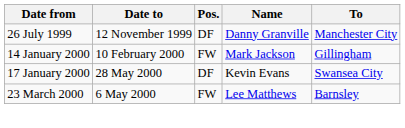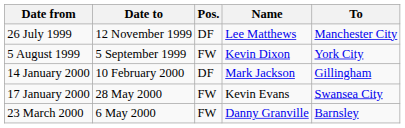 <table class="wikitable">
 <tr>
 <th>Date from</th>
 <th>Date to</th>
 <th>Pos.</th>
 <th>Name</th>
 <th>To</th>
 </tr>
 <tr>
 <td>26 July 1999</td>
 <td>12 November 1999</td>
 <td>DF</td>
-<td> <a href='#'>Danny Granville</a></td>
+<td> <a href='#'>Lee Matthews</a></td>
 <td> <a href='#'>Manchester City</a></td>
+</tr>
+<tr>
+<td>5 August 1999</td>
+<td>5 September 1999</td>
+<td>FW</td>
+<td> <a href='#'>Kevin Dixon</a></td>
+<td> <a href='#'>York City</a></td>
 </tr>
 <tr>
 <td>14 January 2000</td>
 <td>10 February 2000</td>
-<td>FW</td>
+<td>DF</td>
 <td> <a href='#'>Mark Jackson</a></td>
 <td> <a href='#'>Gillingham</a></td>
 </tr>
 <tr>
 <td>17 January 2000</td>
 <td>28 May 2000</td>
-<td>DF</td>
+<td>FW</td>
 <td> Kevin Evans</td>
 <td> <a href='#'>Swansea City</a></td>
 </tr>
 <tr>
 <td>23 March 2000</td>
 <td>6 May 2000</td>
 <td>FW</td>
-<td> <a href='#'>Lee Matthews</a></td>
+<td> <a href='#'>Danny Granville</a></td>
 <td> <a href='#'>Barnsley</a></td>
 </tr>
 </table>
